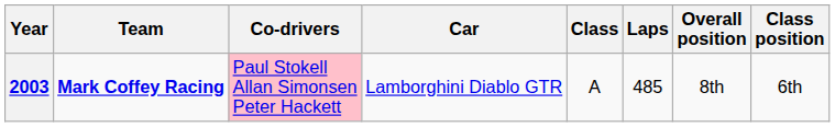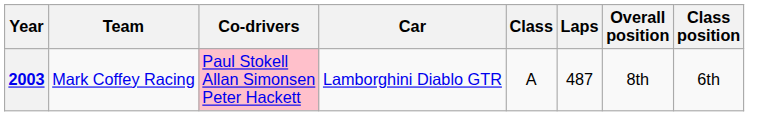 <table class="wikitable" style="text-align:center; font-size:90%">
 <tr>
 <th>Year</th>
 <th>Team</th>
 <th>Co-drivers</th>
 <th>Car</th>
 <th>Class</th>
 <th>Laps</th>
 <th>Overall<br>position</th>
 <th>Class<br>position</th>
 </tr>
 <tr>
 <th><a href='#'>2003</a></th>
-<td align="left"><strong> <a href='#'>Mark Coffey Racing</a></strong></td>
+<td align="left"> <a href='#'>Mark Coffey Racing</a></td>
 <td align="left" style="background: pink;"> <a href='#'>Paul Stokell</a><br> <a href='#'>Allan Simonsen</a><br> <a href='#'>Peter Hackett</a></td>
 <td align="left"><a href='#'>Lamborghini Diablo GTR</a></td>
 <td>A</td>
-<td>485</td>
+<td>487</td>
 <td>8th</td>
 <td>6th</td>
 </tr>
 </table>
